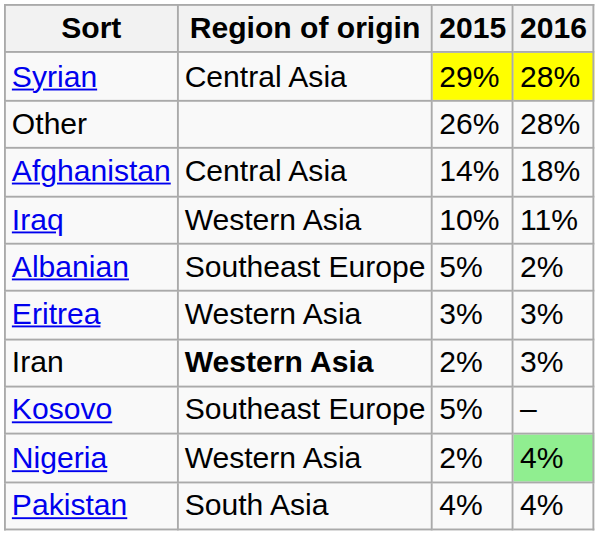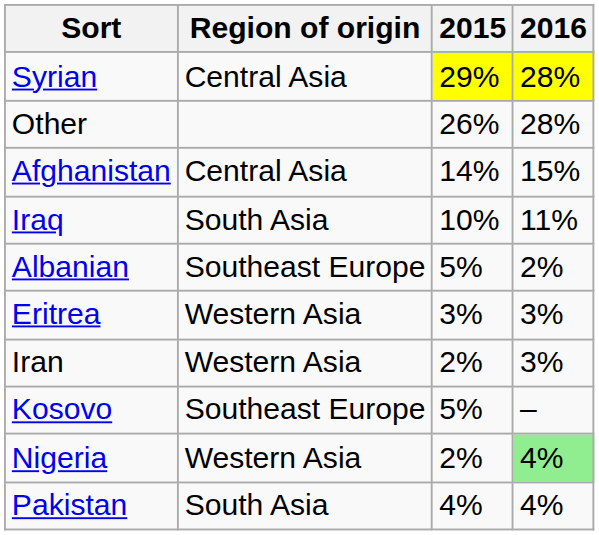 <table class="wikitable sortable toptextcells zebra" style="text-align:left;">
 <tr>
 <th>Sort</th>
 <th>Region of origin</th>
 <th>2015</th>
 <th>2016</th>
 </tr>
 <tr>
 <td><a href='#'>Syrian</a></td>
 <td>Central Asia</td>
 <td style="background: yellow;">29%</td>
 <td style="background: yellow;">28%</td>
 </tr>
 <tr>
 <td>Other</td>
 <td></td>
 <td>26%</td>
 <td>28%</td>
 </tr>
 <tr>
 <td><a href='#'>Afghanistan</a></td>
 <td>Central Asia</td>
 <td>14%</td>
-<td>18%</td>
+<td>15%</td>
 </tr>
 <tr>
 <td><a href='#'>Iraq</a></td>
-<td>Western Asia</td>
+<td>South Asia</td>
 <td>10%</td>
 <td>11%</td>
 </tr>
 <tr>
 <td><a href='#'>Albanian</a></td>
 <td>Southeast Europe</td>
 <td>5%</td>
 <td>2%</td>
 </tr>
 <tr>
 <td><a href='#'>Eritrea</a></td>
 <td>Western Asia</td>
 <td>3%</td>
 <td>3%</td>
 </tr>
 <tr>
 <td>Iran</td>
-<td><strong>Western Asia</strong></td>
+<td>Western Asia</td>
 <td>2%</td>
 <td>3%</td>
 </tr>
 <tr>
 <td><a href='#'>Kosovo</a></td>
 <td>Southeast Europe</td>
 <td>5%</td>
 <td>–</td>
 </tr>
 <tr>
 <td><a href='#'>Nigeria</a></td>
 <td>Western Asia</td>
 <td>2%</td>
 <td style="background: lightgreen;">4%</td>
 </tr>
 <tr>
 <td><a href='#'>Pakistan</a></td>
 <td>South Asia</td>
 <td>4%</td>
 <td>4%</td>
 </tr>
 </table>
